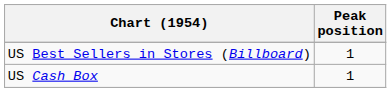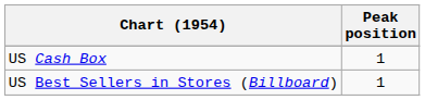 <table class="wikitable sortable">
 <tr>
 <th>Chart (1954)</th>
 <th>Peak<br>position</th>
 </tr>
 <tr>
 </tr>
 <tr>
 </tr>
 <tr>
-<td>US <a href='#'>Best Sellers in Stores</a> (<a href='#'><em>Billboard</em></a>)</td>
+<td>US <em><a href='#'>Cash Box</a></em></td>
 <td style="text-align:center;">1</td>
 </tr>
 <tr>
-<td>US <em><a href='#'>Cash Box</a></em></td>
+<td>US <a href='#'>Best Sellers in Stores</a> (<a href='#'><em>Billboard</em></a>)</td>
 <td style="text-align:center;">1</td>
 </tr>
 <tr>
 </tr>
 </table>
